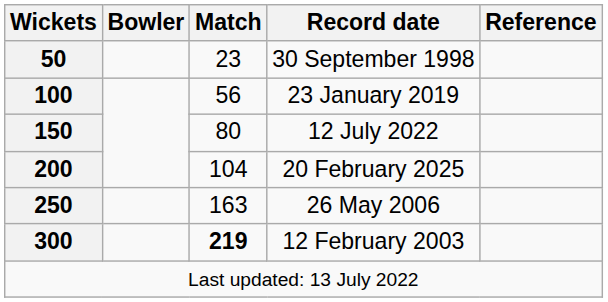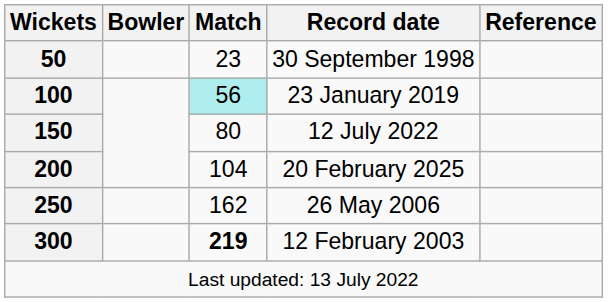 <table class="wikitable sortable" style="text-align:center;">
 <tr>
 <th scope="col" style="text-align:center;">Wickets</th>
 <th scope="col" style="text-align:center;">Bowler</th>
 <th scope="col" style="text-align:center;">Match</th>
 <th scope="col" style="text-align:center;">Record date</th>
 <th scope="col" style="text-align:center;">Reference</th>
 </tr>
 <tr>
 <th scope="row" style="text-align:center;">50</th>
 <td></td>
 <td>23</td>
 <td>30 September 1998</td>
 <td></td>
 </tr>
 <tr>
 <th scope="row" style="text-align:center;">100</th>
 <td rowspan=3></td>
-<td>56</td>
+<td style="background: paleturquoise;">56</td>
 <td>23 January 2019</td>
 <td></td>
 </tr>
 <tr>
 <th scope="row" style="text-align:center;">150</th>
 <td>80</td>
 <td>12 July 2022</td>
 <td></td>
 </tr>
 <tr>
 <th scope="row" style="text-align:center;">200</th>
 <td>104</td>
 <td>20 February 2025</td>
 <td></td>
 </tr>
 <tr>
 <th scope=row style="text-align:center;">250</th>
 <td><br></td>
-<td>163</td>
+<td>162</td>
 <td>26 May 2006</td>
 <td></td>
 </tr>
 <tr>
 <th scope=row style="text-align:center;">300</th>
 <td></td>
 <td><strong>219</strong></td>
 <td>12 February 2003</td>
 <td></td>
 </tr>
 <tr class=sortbottom>
 <td colspan=5><small>Last updated: 13 July 2022</small></td>
 </tr>
 </table>
